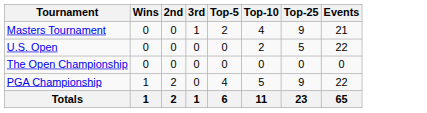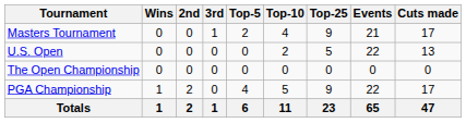 <table class=wikitable style=text-align:center>
 <tr>
 <th>Tournament</th>
 <th>Wins</th>
 <th>2nd</th>
 <th>3rd</th>
 <th>Top-5</th>
 <th>Top-10</th>
 <th>Top-25</th>
 <th>Events</th>
+<th>Cuts made</th>
 </tr>
 <tr>
 <td align=left><a href='#'>Masters Tournament</a></td>
 <td>0</td>
 <td>0</td>
 <td>1</td>
 <td>2</td>
 <td>4</td>
 <td>9</td>
 <td>21</td>
+<td>17</td>
 </tr>
 <tr>
 <td align=left><a href='#'>U.S. Open</a></td>
 <td>0</td>
 <td>0</td>
 <td>0</td>
 <td>0</td>
 <td>2</td>
 <td>5</td>
 <td>22</td>
+<td>13</td>
 </tr>
 <tr>
 <td align=left><a href='#'>The Open Championship</a></td>
+<td>0</td>
 <td>0</td>
 <td>0</td>
 <td>0</td>
 <td>0</td>
 <td>0</td>
 <td>0</td>
 <td>0</td>
 </tr>
 <tr>
 <td align=left><a href='#'>PGA Championship</a></td>
 <td>1</td>
 <td>2</td>
 <td>0</td>
 <td>4</td>
 <td>5</td>
 <td>9</td>
 <td>22</td>
+<td>17</td>
 </tr>
 <tr>
 <th>Totals</th>
 <th>1</th>
 <th>2</th>
 <th>1</th>
 <th>6</th>
 <th>11</th>
 <th>23</th>
 <th>65</th>
+<th>47</th>
 </tr>
 </table>
